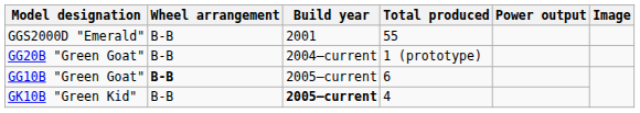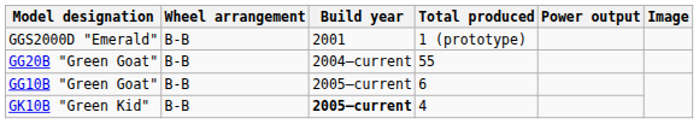 <table class="wikitable">
 <tr>
 <th>Model designation</th>
 <th>Wheel arrangement</th>
 <th>Build year</th>
 <th>Total produced</th>
 <th>Power output</th>
 <th>Image</th>
 </tr>
 <tr>
 <td>GGS2000D "Emerald"</td>
 <td>B-B</td>
 <td>2001</td>
-<td>55</td>
+<td>1 (prototype)</td>
 <td></td>
 <td></td>
 </tr>
 <tr>
 <td><a href='#'>GG20B</a> "Green Goat"</td>
 <td>B-B</td>
 <td>2004–current</td>
-<td>1 (prototype)</td>
+<td>55</td>
 <td></td>
 <td></td>
 </tr>
 <tr>
 <td><a href='#'>GG10B</a> "Green Goat"</td>
-<td><strong>B-B</strong></td>
+<td>B-B</td>
 <td>2005–current</td>
 <td>6</td>
 <td></td>
 </tr>
 <tr>
 <td><a href='#'>GK10B</a> "Green Kid"</td>
 <td>B-B</td>
 <td><strong>2005–current</strong></td>
 <td>4</td>
 <td></td>
 </tr>
 </table>
